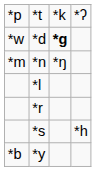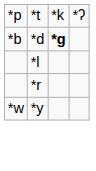 <table class="wikitable">
 <tr>
 <td>*p</td>
 <td>*t</td>
 <td>*k</td>
 <td>*ʔ</td>
 </tr>
 <tr>
-<td>*w</td>
+<td>*b</td>
 <td>*d</td>
 <td><strong>*g</strong></td>
-<td></td>
-</tr>
-<tr>
-<td>*m</td>
-<td>*n</td>
-<td>*ŋ</td>
 <td></td>
 </tr>
 <tr>
 <td></td>
 <td>*l</td>
 <td></td>
 <td></td>
 </tr>
 <tr>
 <td></td>
 <td>*r</td>
 <td></td>
 <td></td>
 </tr>
 <tr>
-<td></td>
-<td>*s</td>
-<td></td>
-<td>*h</td>
-</tr>
-<tr>
-<td>*b</td>
+<td>*w</td>
 <td>*y</td>
 <td></td>
 </tr>
 </table>
